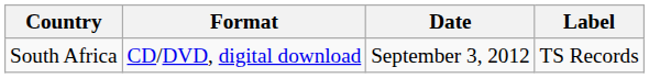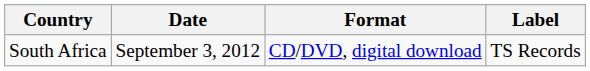 <table class="wikitable sortable plainrowheaders" style="text-align:center;">
 <tr>
 <th>Country</th>
+<th>Date</th>
 <th>Format</th>
-<th>Date</th>
 <th>Label</th>
 </tr>
 <tr>
 <td>South Africa</td>
+<td>September 3, 2012</td>
 <td><a href='#'>CD</a>/<a href='#'>DVD</a>, <a href='#'>digital download</a></td>
-<td>September 3, 2012</td>
 <td>TS Records</td>
 </tr>
 </table>
